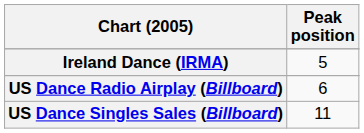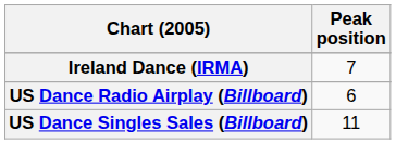 <table class="wikitable sortable plainrowheaders" style="text-align:center">
 <tr>
 <th>Chart (2005)</th>
 <th>Peak<br>position</th>
 </tr>
 <tr>
 </tr>
 <tr>
 </tr>
 <tr>
 </tr>
 <tr>
 </tr>
 <tr>
 <th scope="row">Ireland Dance (<a href='#'>IRMA</a>)</th>
-<td>5</td>
+<td>7</td>
 </tr>
 <tr>
 </tr>
 <tr>
 </tr>
 <tr>
 <th scope="row">US <a href='#'>Dance Radio Airplay</a> (<em><a href='#'>Billboard</a></em>)</th>
 <td>6</td>
 </tr>
 <tr>
 <th scope="row">US <a href='#'>Dance Singles Sales</a> (<em><a href='#'>Billboard</a></em>)</th>
 <td>11</td>
 </tr>
 </table>
